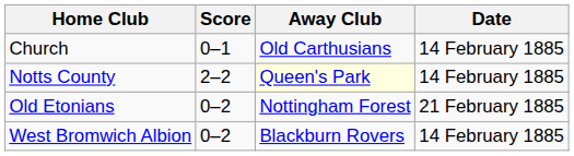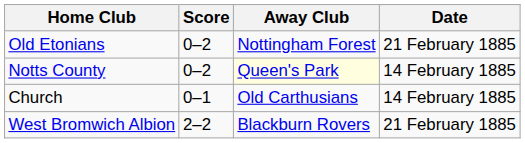 <table class="wikitable">
 <tr>
 <th>Home Club</th>
 <th>Score</th>
 <th>Away Club</th>
 <th>Date</th>
 </tr>
 <tr>
+<td><a href='#'>Old Etonians</a></td>
+<td>0–2</td>
+<td><a href='#'>Nottingham Forest</a></td>
+<td>21 February 1885</td>
+</tr>
+<tr>
+<td><a href='#'>Notts County</a></td>
+<td>0–2</td>
+<td style="background: lightyellow;"><a href='#'>Queen's Park</a> </td>
+<td>14 February 1885</td>
+</tr>
+<tr>
 <td>Church</td>
 <td>0–1</td>
 <td><a href='#'>Old Carthusians</a></td>
 <td>14 February 1885</td>
 </tr>
 <tr>
-<td><a href='#'>Notts County</a></td>
+<td><a href='#'>West Bromwich Albion</a></td>
 <td>2–2</td>
-<td style="background: lightyellow;"><a href='#'>Queen's Park</a> </td>
-<td>14 February 1885</td>
-</tr>
-<tr>
-<td><a href='#'>Old Etonians</a></td>
-<td>0–2</td>
-<td><a href='#'>Nottingham Forest</a></td>
+<td><a href='#'>Blackburn Rovers</a></td>
 <td>21 February 1885</td>
 </tr>
-<tr>
-<td><a href='#'>West Bromwich Albion</a></td>
-<td>0–2</td>
-<td><a href='#'>Blackburn Rovers</a></td>
-<td>14 February 1885</td>
-</tr>
 </table>
